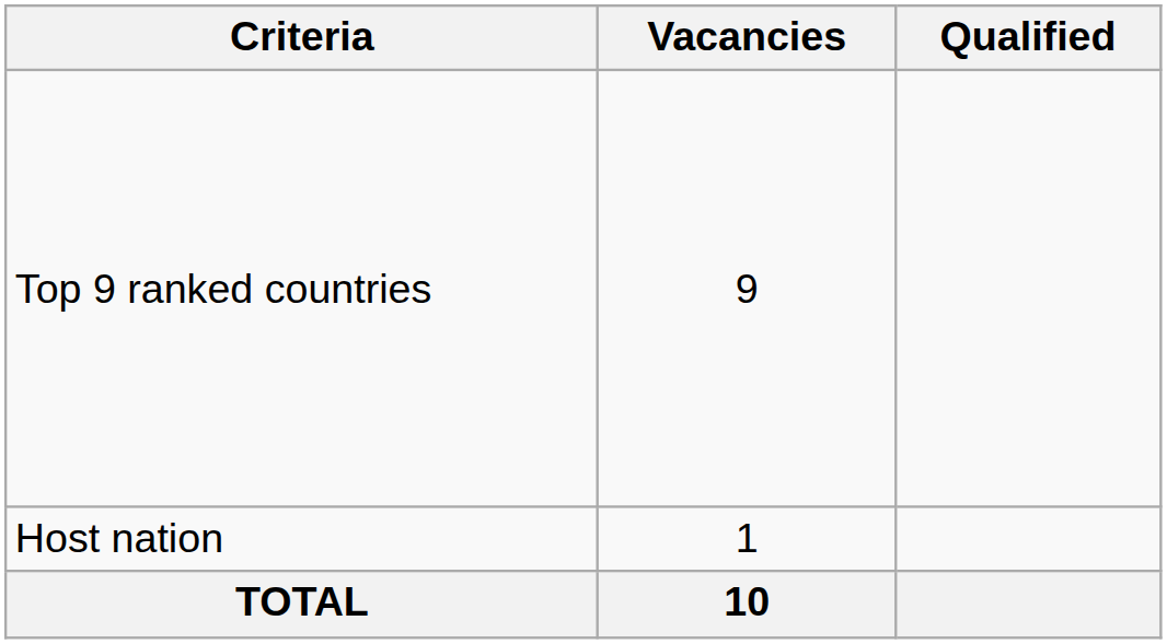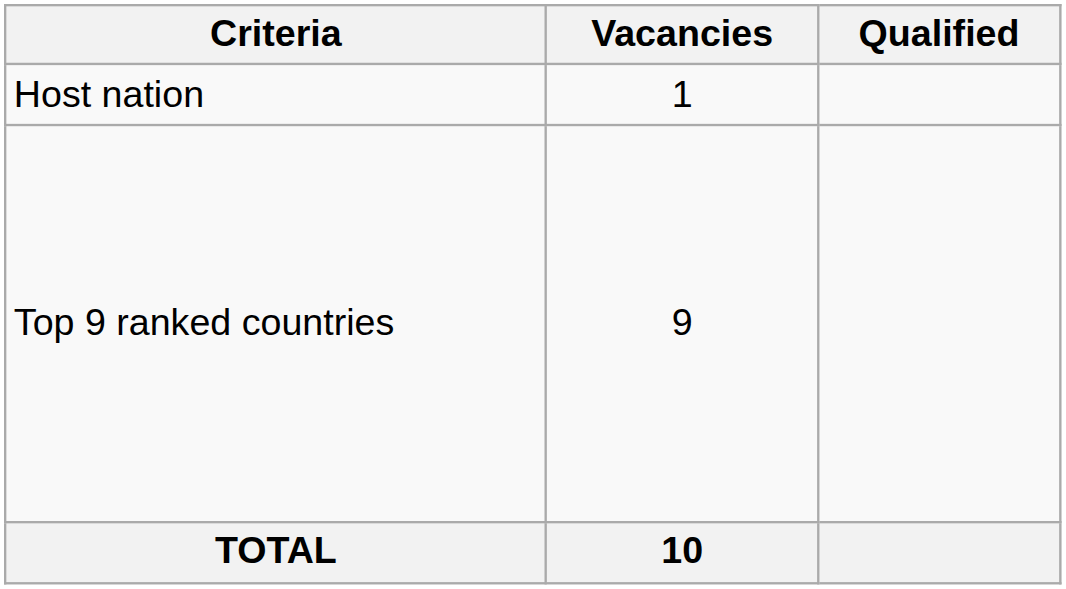 <table class = "wikitable" width=450>
 <tr>
 <th>Criteria</th>
 <th>Vacancies</th>
 <th>Qualified</th>
 </tr>
 <tr>
+<td>Host nation</td>
+<td align="center">1</td>
+<td></td>
+</tr>
+<tr>
 <td>Top 9 ranked countries</td>
 <td align="center">9</td>
 <td><br><br><br><br><br><br><s></s><br><br><br></td>
-</tr>
-<tr>
-<td>Host nation</td>
-<td align="center">1</td>
-<td></td>
 </tr>
 <tr>
 <th>TOTAL</th>
 <th>10</th>
 <th></th>
 </tr>
 </table>
